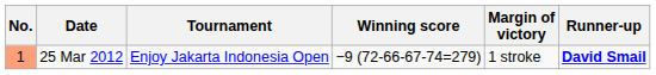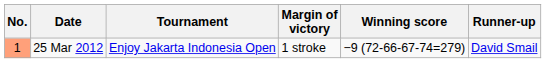 <table class="wikitable" style="font-size:95%;">
 <tr>
 <th>No.</th>
 <th>Date</th>
 <th>Tournament</th>
+<th>Margin of<br>victory</th>
 <th>Winning score</th>
-<th>Margin of<br>victory</th>
 <th>Runner-up</th>
 </tr>
 <tr>
 <td align=center style="background: lightsalmon;">1</td>
 <td>25 Mar <a href='#'>2012</a></td>
 <td><a href='#'>Enjoy Jakarta Indonesia Open</a></td>
+<td>1 stroke</td>
 <td>−9 (72-66-67-74=279)</td>
-<td>1 stroke</td>
-<td><strong> <a href='#'>David Smail</a></strong></td>
+<td> <a href='#'>David Smail</a></td>
 </tr>
 </table>
